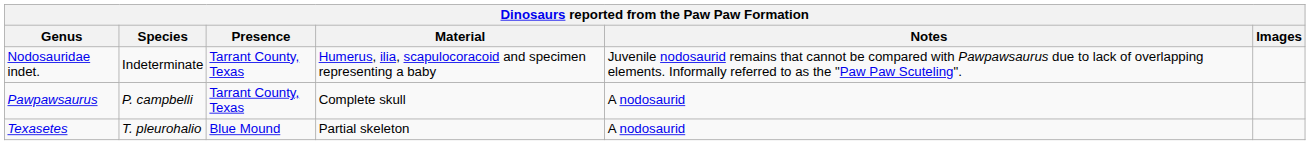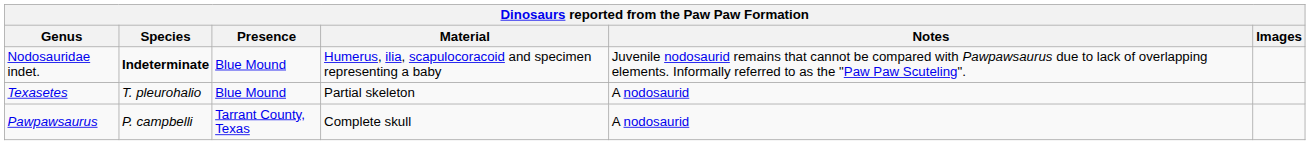 <table class="wikitable" align="center">
 <tr>
 <th colspan="6" align="center"><strong><a href='#'>Dinosaurs</a> reported from the Paw Paw Formation</strong></th>
 </tr>
 <tr>
 <th>Genus</th>
 <th>Species</th>
 <th>Presence</th>
 <th><strong>Material</strong></th>
 <th>Notes</th>
 <th>Images</th>
 </tr>
 <tr>
 <td><a href='#'>Nodosauridae</a> indet.</td>
-<td>Indeterminate</td>
-<td><a href='#'>Tarrant County, Texas</a></td>
+<td><strong>Indeterminate</strong></td>
+<td><a href='#'>Blue Mound</a></td>
 <td><a href='#'>Humerus</a>, <a href='#'>ilia</a>, <a href='#'>scapulocoracoid</a> and specimen representing a baby</td>
 <td>Juvenile <a href='#'>nodosaurid</a> remains that cannot be compared with <em>Pawpawsaurus</em> due to lack of overlapping elements. Informally referred to as the "<a href='#'>Paw Paw Scuteling</a>".</td>
+<td></td>
+</tr>
+<tr>
+<td><em><a href='#'>Texasetes</a></em></td>
+<td><em>T. pleurohalio</em></td>
+<td><a href='#'>Blue Mound</a></td>
+<td>Partial skeleton</td>
+<td>A <a href='#'>nodosaurid</a></td>
 <td></td>
 </tr>
 <tr>
 <td><em><a href='#'>Pawpawsaurus</a></em></td>
 <td><em>P. campbelli</em></td>
 <td><a href='#'>Tarrant County, Texas</a></td>
 <td>Complete skull</td>
 <td>A <a href='#'>nodosaurid</a></td>
 <td></td>
 </tr>
-<tr>
-<td><em><a href='#'>Texasetes</a></em></td>
-<td><em>T. pleurohalio</em></td>
-<td><a href='#'>Blue Mound</a></td>
-<td>Partial skeleton</td>
-<td>A <a href='#'>nodosaurid</a></td>
-<td></td>
-</tr>
 </table>
